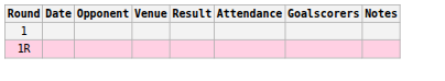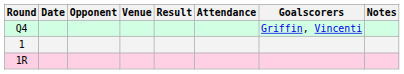 <table class="wikitable">
 <tr>
 <th>Round</th>
 <th>Date</th>
 <th>Opponent</th>
 <th>Venue</th>
 <th>Result</th>
 <th>Attendance</th>
 <th>Goalscorers</th>
 <th>Notes</th>
+</tr>
+<tr style="background: #d0ffe3;">
+<td align="center">Q4</td>
+<td></td>
+<td></td>
+<td></td>
+<td></td>
+<td></td>
+<td><a href='#'>Griffin</a>, <a href='#'>Vincenti</a></td>
+<td></td>
 </tr>
 <tr style="background: #f3f3f3;">
 <td align="center">1</td>
 <td></td>
 <td></td>
 <td></td>
 <td></td>
 <td></td>
 <td></td>
 <td></td>
 </tr>
 <tr style="background: #ffd0e3;">
 <td align="center">1R</td>
 <td></td>
 <td></td>
 <td></td>
 <td></td>
 <td></td>
 <td></td>
 <td></td>
 </tr>
 </table>
